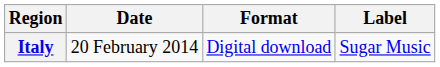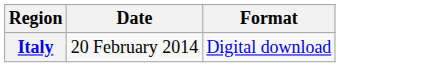 <table class="wikitable sortable plainrowheaders" style="text-align:center">
 <tr>
 <th>Region</th>
 <th>Date</th>
 <th>Format</th>
-<th>Label</th>
 </tr>
 <tr>
 <th scope="row"><a href='#'>Italy</a></th>
 <td>20 February 2014</td>
 <td><a href='#'>Digital download</a></td>
-<td><a href='#'>Sugar Music</a></td>
 </tr>
 </table>
